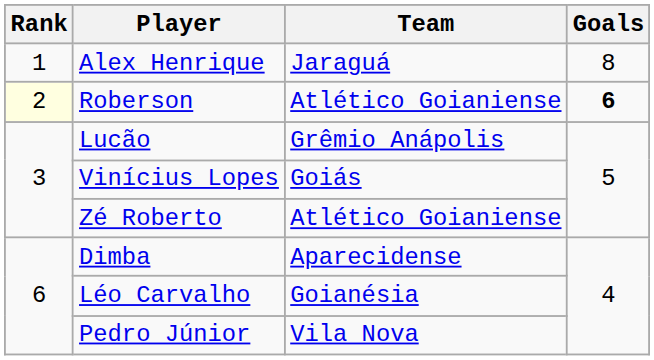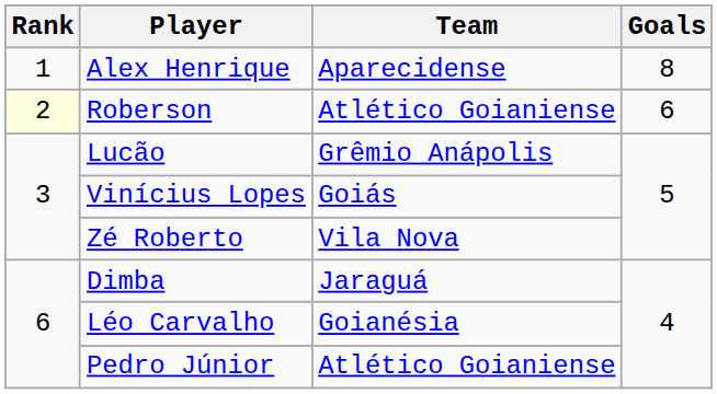 <table class="wikitable" style="text-align:center">
 <tr>
 <th>Rank</th>
 <th>Player</th>
 <th>Team</th>
 <th>Goals</th>
 </tr>
 <tr>
 <td>1</td>
 <td align=left><a href='#'>Alex Henrique</a></td>
-<td align=left><a href='#'>Jaraguá</a></td>
+<td align=left><a href='#'>Aparecidense</a></td>
 <td>8</td>
 </tr>
 <tr>
 <td style="background: lightyellow;">2</td>
 <td align=left><a href='#'>Roberson</a></td>
 <td align=left><a href='#'>Atlético Goianiense</a></td>
-<td><strong>6</strong></td>
+<td>6</td>
 </tr>
 <tr>
 <td rowspan=3>3</td>
 <td align=left><a href='#'>Lucão</a></td>
 <td align=left><a href='#'>Grêmio Anápolis</a></td>
 <td rowspan=3>5</td>
 </tr>
 <tr>
 <td align=left><a href='#'>Vinícius Lopes</a></td>
 <td align=left><a href='#'>Goiás</a></td>
 </tr>
 <tr>
 <td align=left><a href='#'>Zé Roberto</a></td>
-<td align=left><a href='#'>Atlético Goianiense</a></td>
+<td align=left><a href='#'>Vila Nova</a></td>
 </tr>
 <tr>
 <td rowspan=3>6</td>
 <td align=left><a href='#'>Dimba</a></td>
-<td align=left><a href='#'>Aparecidense</a></td>
+<td align=left><a href='#'>Jaraguá</a></td>
 <td rowspan=3>4</td>
 </tr>
 <tr>
 <td align=left><a href='#'>Léo Carvalho</a></td>
 <td align=left><a href='#'>Goianésia</a></td>
 </tr>
 <tr>
 <td align=left><a href='#'>Pedro Júnior</a></td>
-<td align=left><a href='#'>Vila Nova</a></td>
+<td align=left><a href='#'>Atlético Goianiense</a></td>
 </tr>
 </table>
